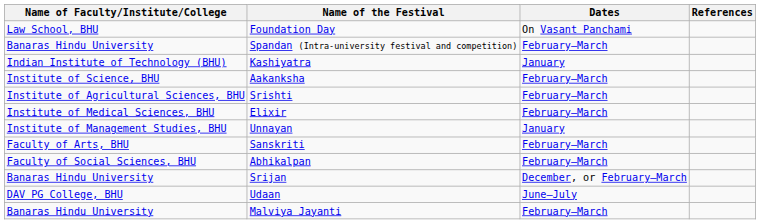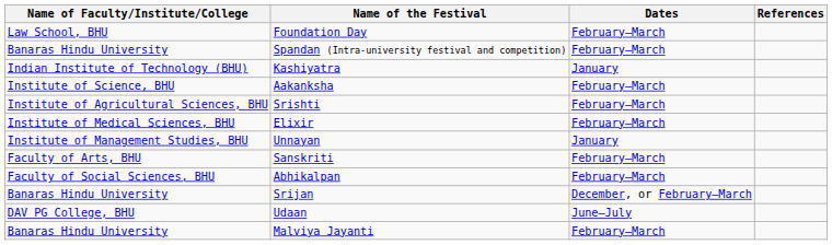 <table class="wikitable">
 <tr>
 <th>Name of Faculty/Institute/College</th>
 <th>Name of the Festival</th>
 <th>Dates</th>
 <th>References</th>
 </tr>
 <tr>
 <td><a href='#'>Law School, BHU</a></td>
 <td><a href='#'>Foundation Day</a></td>
-<td>On <a href='#'>Vasant Panchami</a></td>
+<td><a href='#'>February–March</a></td>
 <td></td>
 </tr>
 <tr>
 <td><a href='#'>Banaras Hindu University</a></td>
 <td><a href='#'>Spandan</a> <small>(Intra-university festival and competition)</small></td>
 <td><a href='#'>February–March</a></td>
 <td></td>
 </tr>
 <tr>
 <td><a href='#'>Indian Institute of Technology (BHU)</a></td>
 <td><a href='#'>Kashiyatra</a></td>
 <td><a href='#'>January</a></td>
 <td></td>
 </tr>
 <tr>
 <td><a href='#'>Institute of Science, BHU</a></td>
 <td><a href='#'>Aakanksha</a></td>
 <td><a href='#'>February–March</a></td>
 <td></td>
 </tr>
 <tr>
 <td><a href='#'>Institute of Agricultural Sciences, BHU</a></td>
 <td><a href='#'>Srishti</a></td>
 <td><a href='#'>February–March</a></td>
 <td></td>
 </tr>
 <tr>
 <td><a href='#'>Institute of Medical Sciences, BHU</a></td>
 <td><a href='#'>Elixir</a></td>
 <td><a href='#'>February–March</a></td>
 <td></td>
 </tr>
 <tr>
 <td><a href='#'>Institute of Management Studies, BHU</a></td>
 <td><a href='#'>Unnayan</a></td>
 <td><a href='#'>January</a></td>
 <td></td>
 </tr>
 <tr>
 <td><a href='#'>Faculty of Arts, BHU</a></td>
 <td><a href='#'>Sanskriti</a></td>
 <td><a href='#'>February–March</a></td>
 <td></td>
 </tr>
 <tr>
 <td><a href='#'>Faculty of Social Sciences, BHU</a></td>
 <td><a href='#'>Abhikalpan</a></td>
 <td><a href='#'>February–March</a></td>
 <td></td>
 </tr>
 <tr>
 <td><a href='#'>Banaras Hindu University</a></td>
 <td><a href='#'>Srijan</a></td>
 <td><a href='#'>December</a>, or <a href='#'>February–March</a></td>
 <td></td>
 </tr>
 <tr>
 <td><a href='#'>DAV PG College, BHU</a></td>
 <td><a href='#'>Udaan</a></td>
 <td><a href='#'>June–July</a></td>
 <td></td>
 </tr>
 <tr>
 <td><a href='#'>Banaras Hindu University</a></td>
 <td><a href='#'>Malviya Jayanti</a></td>
 <td><a href='#'>February–March</a></td>
 <td></td>
 </tr>
 </table>
